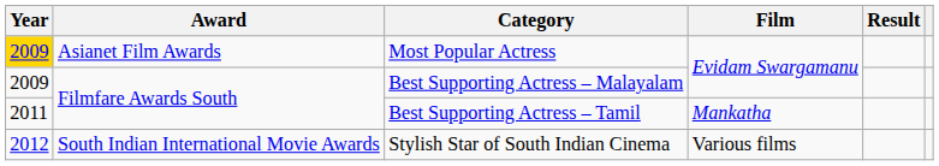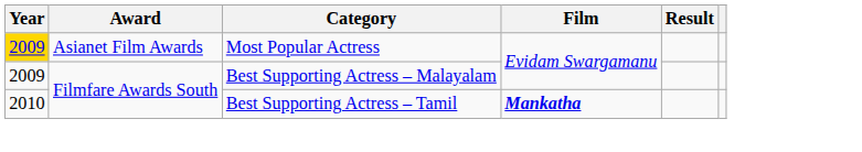 <table class="wikitable sortable">
 <tr>
 <th scope="col">Year</th>
 <th scope="col">Award</th>
 <th scope="col">Category</th>
 <th scope="col">Film</th>
 <th scope="col">Result</th>
 <th scope="col" class="unsortable"></th>
 </tr>
 <tr>
 <td style="background: gold;"><a href='#'>2009</a></td>
 <td><a href='#'>Asianet Film Awards</a></td>
 <td><a href='#'>Most Popular Actress</a></td>
 <td rowspan="2"><em><a href='#'>Evidam Swargamanu</a></em></td>
 <td></td>
 <td></td>
 </tr>
 <tr>
 <td>2009</td>
 <td rowspan="2"><a href='#'>Filmfare Awards South</a></td>
 <td><a href='#'>Best Supporting Actress – Malayalam</a></td>
 <td></td>
 <td></td>
 </tr>
 <tr>
-<td>2011</td>
+<td>2010</td>
 <td><a href='#'>Best Supporting Actress – Tamil</a></td>
-<td><em><a href='#'>Mankatha</a></em></td>
-<td></td>
-<td></td>
-</tr>
-<tr>
-<td><a href='#'>2012</a></td>
-<td><a href='#'>South Indian International Movie Awards</a></td>
-<td>Stylish Star of South Indian Cinema</td>
-<td>Various films</td>
+<td><strong><em><a href='#'>Mankatha</a></em></strong></td>
 <td></td>
 <td></td>
 </tr>
 </table>
